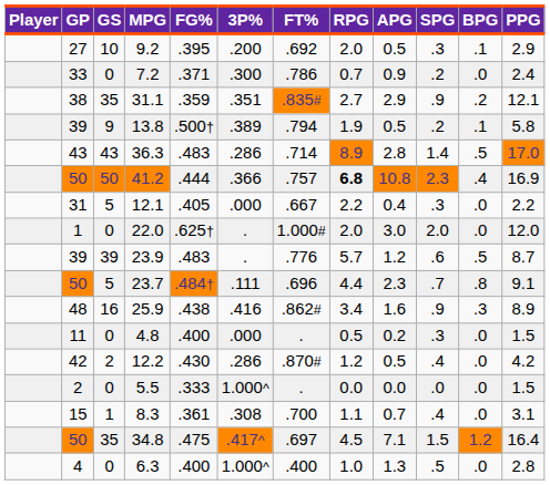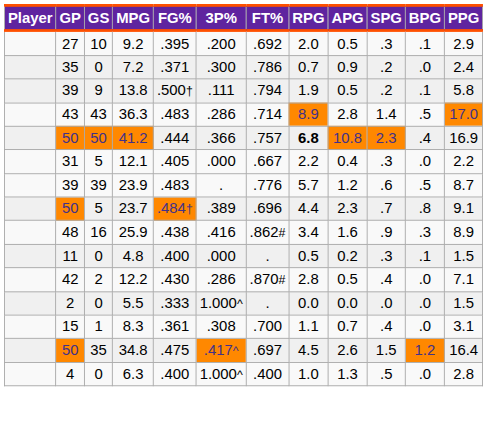 <table class="wikitable sortable" style="text-align:right;">
 <tr>
 <th style="background:#5F249F; color:#FFFFFF; border-top:#FE5000 3px solid; border-bottom:#FE5000 3px solid;">Player</th>
 <th style="background:#5F249F; color:#FFFFFF; border-top:#FE5000 3px solid; border-bottom:#FE5000 3px solid;">GP</th>
 <th style="background:#5F249F; color:#FFFFFF; border-top:#FE5000 3px solid; border-bottom:#FE5000 3px solid;">GS</th>
 <th style="background:#5F249F; color:#FFFFFF; border-top:#FE5000 3px solid; border-bottom:#FE5000 3px solid;">MPG</th>
 <th style="background:#5F249F; color:#FFFFFF; border-top:#FE5000 3px solid; border-bottom:#FE5000 3px solid;">FG%</th>
 <th style="background:#5F249F; color:#FFFFFF; border-top:#FE5000 3px solid; border-bottom:#FE5000 3px solid;">3P%</th>
 <th style="background:#5F249F; color:#FFFFFF; border-top:#FE5000 3px solid; border-bottom:#FE5000 3px solid;">FT%</th>
 <th style="background:#5F249F; color:#FFFFFF; border-top:#FE5000 3px solid; border-bottom:#FE5000 3px solid;">RPG</th>
 <th style="background:#5F249F; color:#FFFFFF; border-top:#FE5000 3px solid; border-bottom:#FE5000 3px solid;">APG</th>
 <th style="background:#5F249F; color:#FFFFFF; border-top:#FE5000 3px solid; border-bottom:#FE5000 3px solid;">SPG</th>
 <th style="background:#5F249F; color:#FFFFFF; border-top:#FE5000 3px solid; border-bottom:#FE5000 3px solid;">BPG</th>
 <th style="background:#5F249F; color:#FFFFFF; border-top:#FE5000 3px solid; border-bottom:#FE5000 3px solid;">PPG</th>
 </tr>
 <tr align="center" bgcolor="">
 <td></td>
 <td>27</td>
 <td>10</td>
 <td>9.2</td>
 <td>.395</td>
 <td>.200</td>
 <td>.692</td>
 <td>2.0</td>
 <td>0.5</td>
 <td>.3</td>
 <td>.1</td>
 <td>2.9</td>
 </tr>
 <tr align="center" bgcolor="#f0f0f0">
 <td></td>
-<td>33</td>
+<td>35</td>
 <td>0</td>
 <td>7.2</td>
 <td>.371</td>
 <td>.300</td>
 <td>.786</td>
 <td>0.7</td>
 <td>0.9</td>
 <td>.2</td>
 <td>.0</td>
 <td>2.4</td>
 </tr>
-<tr align="center" bgcolor="">
-<td><strong></strong></td>
-<td>38</td>
-<td>35</td>
-<td>31.1</td>
-<td>.359</td>
-<td>.351</td>
-<td style="background:#FF8800;color:#423189;">.835<small>#</small></td>
-<td>2.7</td>
-<td>2.9</td>
-<td>.9</td>
-<td>.2</td>
-<td>12.1</td>
-</tr>
 <tr align="center" bgcolor="#f0f0f0">
 <td></td>
 <td>39</td>
 <td>9</td>
 <td>13.8</td>
 <td>.500<small>†</small></td>
-<td>.389</td>
+<td>.111</td>
 <td>.794</td>
 <td>1.9</td>
 <td>0.5</td>
 <td>.2</td>
 <td>.1</td>
 <td>5.8</td>
 </tr>
 <tr align="center" bgcolor="">
 <td><strong></strong></td>
 <td>43</td>
 <td>43</td>
 <td>36.3</td>
 <td>.483</td>
 <td>.286</td>
 <td>.714</td>
 <td style="background:#FF8800;color:#423189;">8.9</td>
 <td>2.8</td>
 <td>1.4</td>
 <td>.5</td>
 <td style="background:#FF8800;color:#423189;">17.0</td>
 </tr>
 <tr align="center" bgcolor="#f0f0f0">
 <td><strong></strong></td>
 <td style="background:#FF8800;color:#423189;">50</td>
 <td style="background:#FF8800;color:#423189;">50</td>
 <td style="background:#FF8800;color:#423189;">41.2</td>
 <td>.444</td>
 <td>.366</td>
 <td>.757</td>
 <td><strong>6.8</strong></td>
 <td style="background:#FF8800;color:#423189;">10.8</td>
 <td style="background:#FF8800;color:#423189;">2.3</td>
 <td>.4</td>
 <td>16.9</td>
 </tr>
 <tr align="center" bgcolor="">
 <td></td>
 <td>31</td>
 <td>5</td>
 <td>12.1</td>
 <td>.405</td>
 <td>.000</td>
 <td>.667</td>
 <td>2.2</td>
 <td>0.4</td>
 <td>.3</td>
 <td>.0</td>
 <td>2.2</td>
 </tr>
-<tr align="center" bgcolor="#f0f0f0">
-<td></td>
-<td>1</td>
-<td>0</td>
-<td>22.0</td>
-<td>.625<small>†</small></td>
-<td>.</td>
-<td>1.000<small>#</small></td>
-<td>2.0</td>
-<td>3.0</td>
-<td>2.0</td>
-<td>.0</td>
-<td>12.0</td>
-</tr>
 <tr align="center" bgcolor="">
 <td><strong></strong></td>
 <td>39</td>
 <td>39</td>
 <td>23.9</td>
 <td>.483</td>
 <td>.</td>
 <td>.776</td>
 <td>5.7</td>
 <td>1.2</td>
 <td>.6</td>
 <td>.5</td>
 <td>8.7</td>
 </tr>
 <tr align="center" bgcolor="#f0f0f0">
 <td></td>
 <td style="background:#FF8800;color:#423189;">50</td>
 <td>5</td>
 <td>23.7</td>
 <td style="background:#FF8800;color:#423189;">.484<small>†</small></td>
-<td>.111</td>
+<td>.389</td>
 <td>.696</td>
 <td>4.4</td>
 <td>2.3</td>
 <td>.7</td>
 <td>.8</td>
 <td>9.1</td>
 </tr>
 <tr align="center" bgcolor="">
 <td></td>
 <td>48</td>
 <td>16</td>
 <td>25.9</td>
 <td>.438</td>
 <td>.416</td>
 <td>.862<small>#</small></td>
 <td>3.4</td>
 <td>1.6</td>
 <td>.9</td>
 <td>.3</td>
 <td>8.9</td>
 </tr>
 <tr align="center" bgcolor="#f0f0f0">
 <td></td>
 <td>11</td>
 <td>0</td>
 <td>4.8</td>
 <td>.400</td>
 <td>.000</td>
 <td>.</td>
 <td>0.5</td>
 <td>0.2</td>
 <td>.3</td>
-<td>.0</td>
+<td>.1</td>
 <td>1.5</td>
 </tr>
 <tr align="center" bgcolor="">
 <td></td>
 <td>42</td>
 <td>2</td>
 <td>12.2</td>
 <td>.430</td>
 <td>.286</td>
 <td>.870<small>#</small></td>
-<td>1.2</td>
+<td>2.8</td>
 <td>0.5</td>
 <td>.4</td>
 <td>.0</td>
-<td>4.2</td>
+<td>7.1</td>
 </tr>
 <tr align="center" bgcolor="#f0f0f0">
 <td></td>
 <td>2</td>
 <td>0</td>
 <td>5.5</td>
 <td>.333</td>
 <td>1.000<small>^</small></td>
 <td>.</td>
 <td>0.0</td>
 <td>0.0</td>
 <td>.0</td>
 <td>.0</td>
 <td>1.5</td>
 </tr>
 <tr align="center" bgcolor="">
 <td></td>
 <td>15</td>
 <td>1</td>
 <td>8.3</td>
 <td>.361</td>
 <td>.308</td>
 <td>.700</td>
 <td>1.1</td>
 <td>0.7</td>
 <td>.4</td>
 <td>.0</td>
 <td>3.1</td>
 </tr>
 <tr align="center" bgcolor="#f0f0f0">
 <td><strong></strong></td>
 <td style="background:#FF8800;color:#423189;">50</td>
 <td>35</td>
 <td>34.8</td>
 <td>.475</td>
 <td style="background:#FF8800;color:#423189;">.417<small>^</small></td>
 <td>.697</td>
 <td>4.5</td>
-<td>7.1</td>
+<td>2.6</td>
 <td>1.5</td>
 <td style="background:#FF8800;color:#423189;">1.2</td>
 <td>16.4</td>
 </tr>
 <tr align="center" bgcolor="">
 <td></td>
 <td>4</td>
 <td>0</td>
 <td>6.3</td>
 <td>.400</td>
 <td>1.000<small>^</small></td>
 <td>.400</td>
 <td>1.0</td>
 <td>1.3</td>
 <td>.5</td>
 <td>.0</td>
 <td>2.8</td>
 </tr>
 </table>
